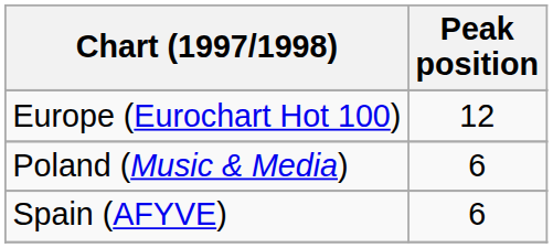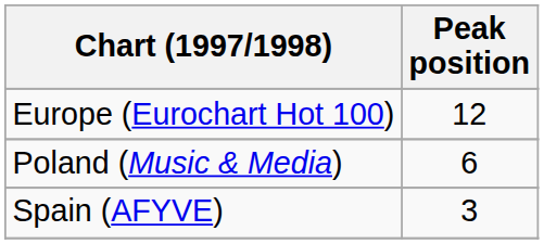 <table class="wikitable sortable">
 <tr>
 <th>Chart (1997/1998)</th>
 <th>Peak<br>position</th>
 </tr>
 <tr>
 </tr>
 <tr>
 <td>Europe (<a href='#'>Eurochart Hot 100</a>)</td>
 <td align="center">12</td>
 </tr>
 <tr>
 </tr>
 <tr>
 <td>Poland (<em><a href='#'>Music & Media</a></em>)</td>
 <td align="center">6</td>
 </tr>
 <tr>
 </tr>
 <tr>
 <td>Spain (<a href='#'>AFYVE</a>)</td>
-<td align="center">6</td>
+<td align="center">3</td>
 </tr>
 <tr>
 </tr>
 <tr>
 </tr>
 <tr>
 </tr>
 </table>
